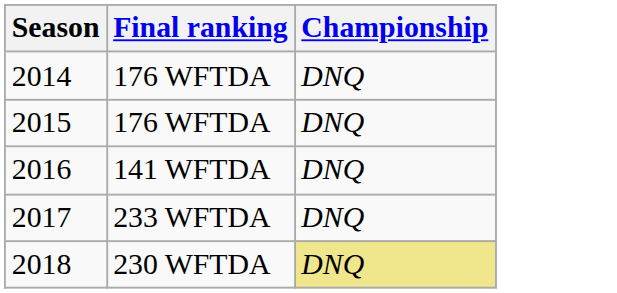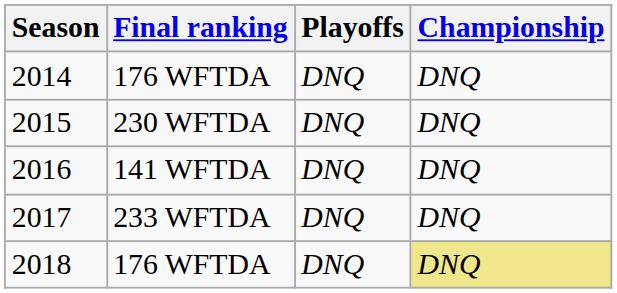 <table class="wikitable sortable">
 <tr>
 <th>Season</th>
 <th><a href='#'>Final ranking</a></th>
+<th>Playoffs</th>
 <th><a href='#'>Championship</a></th>
 </tr>
 <tr>
 <td>2014</td>
 <td>176 WFTDA</td>
 <td><em>DNQ</em></td>
+<td><em>DNQ</em></td>
 </tr>
 <tr>
 <td>2015</td>
-<td>176 WFTDA</td>
+<td>230 WFTDA</td>
+<td><em>DNQ</em></td>
 <td><em>DNQ</em></td>
 </tr>
 <tr>
 <td>2016</td>
 <td>141 WFTDA</td>
 <td><em>DNQ</em></td>
+<td><em>DNQ</em></td>
 </tr>
 <tr>
 <td>2017</td>
 <td>233 WFTDA</td>
 <td><em>DNQ</em></td>
+<td><em>DNQ</em></td>
 </tr>
 <tr>
 <td>2018</td>
-<td>230 WFTDA</td>
+<td>176 WFTDA</td>
+<td><em>DNQ</em></td>
 <td style="background: khaki;"><em>DNQ</em></td>
 </tr>
 </table>
